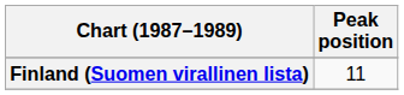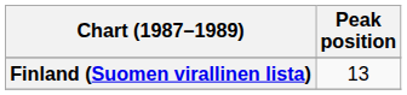 <table class="wikitable sortable plainrowheaders" style="text-align:center">
 <tr>
 <th>Chart (1987–1989)</th>
 <th>Peak<br>position</th>
 </tr>
 <tr>
 </tr>
 <tr>
 <th scope="row">Finland (<a href='#'>Suomen virallinen lista</a>)</th>
-<td>11</td>
+<td>13</td>
 </tr>
 <tr>
 </tr>
 <tr>
 </tr>
 <tr>
 </tr>
 <tr>
 </tr>
 <tr>
 </tr>
 <tr>
 </tr>
 <tr>
 </tr>
 </table>
